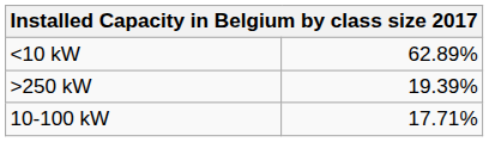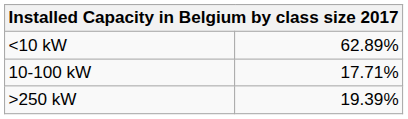 <table class="wikitable">
 <tr>
 <th colspan="2">Installed Capacity in Belgium by class size 2017</th>
 </tr>
 <tr>
 <td><10 kW</td>
 <td style="text-align:right;">62.89%</td>
 </tr>
 <tr>
+<td>10-100 kW</td>
+<td style="text-align:right;">17.71%</td>
+</tr>
+<tr>
 <td>>250 kW</td>
 <td style="text-align:right;">19.39%</td>
 </tr>
-<tr>
-<td>10-100 kW</td>
-<td style="text-align:right;">17.71%</td>
-</tr>
 </table>
